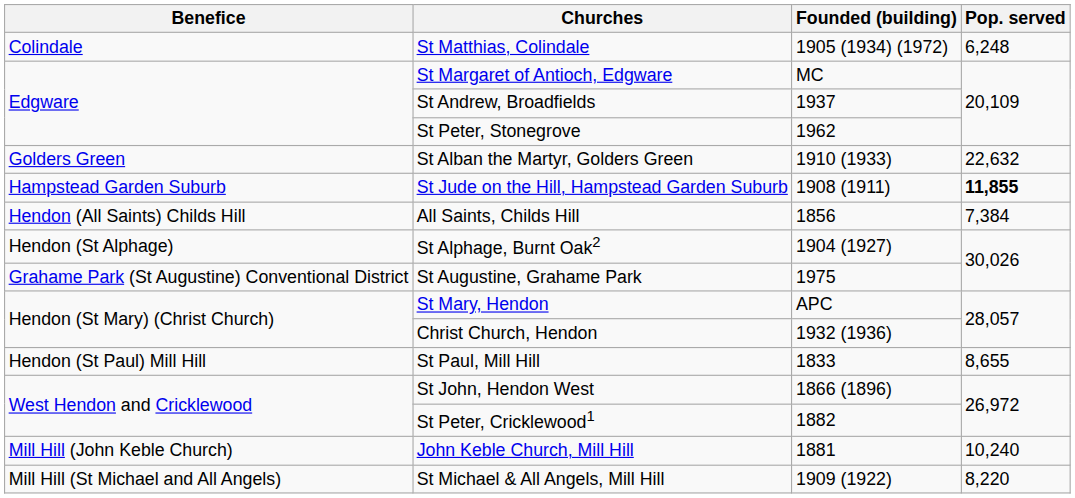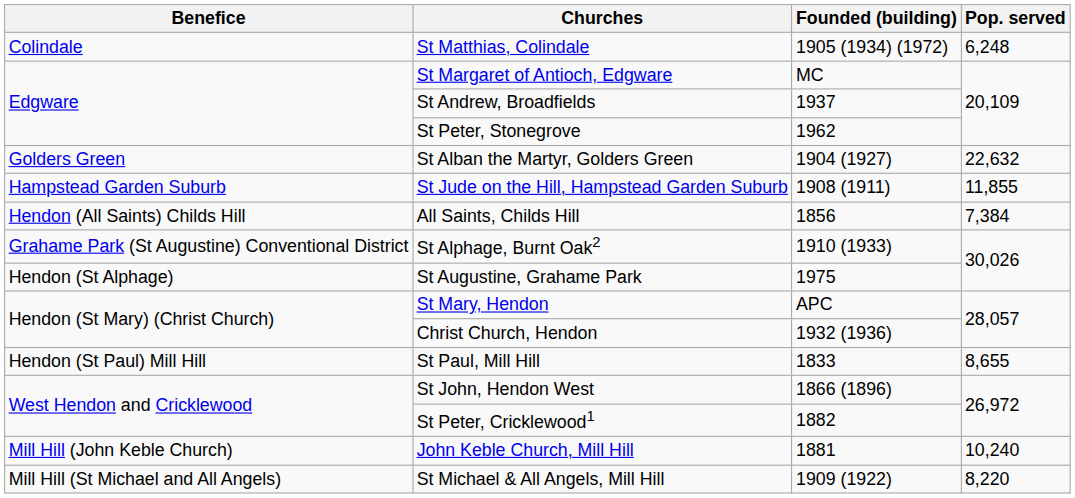 <table class="wikitable">
 <tr>
 <th>Benefice</th>
 <th>Churches</th>
 <th>Founded (building)</th>
 <th>Pop. served</th>
 </tr>
 <tr>
 <td><a href='#'>Colindale</a></td>
 <td><a href='#'>St Matthias, Colindale</a></td>
 <td>1905 (1934) (1972)</td>
 <td>6,248</td>
 </tr>
 <tr>
 <td rowspan="3"><a href='#'>Edgware</a></td>
 <td><a href='#'>St Margaret of Antioch, Edgware</a></td>
 <td>MC</td>
 <td rowspan="3">20,109</td>
 </tr>
 <tr>
 <td>St Andrew, Broadfields</td>
 <td>1937</td>
 </tr>
 <tr>
 <td>St Peter, Stonegrove</td>
 <td>1962</td>
 </tr>
 <tr>
 <td><a href='#'>Golders Green</a></td>
 <td>St Alban the Martyr, Golders Green</td>
-<td>1910 (1933)</td>
+<td>1904 (1927)</td>
 <td>22,632</td>
 </tr>
 <tr>
 <td><a href='#'>Hampstead Garden Suburb</a></td>
 <td><a href='#'>St Jude on the Hill, Hampstead Garden Suburb</a></td>
 <td>1908 (1911)</td>
-<td><strong>11,855</strong></td>
+<td>11,855</td>
 </tr>
 <tr>
 <td><a href='#'>Hendon</a> (All Saints) Childs Hill</td>
 <td>All Saints, Childs Hill</td>
 <td>1856</td>
 <td>7,384</td>
 </tr>
 <tr>
-<td>Hendon (St Alphage)</td>
+<td><a href='#'>Grahame Park</a> (St Augustine) Conventional District</td>
 <td>St Alphage, Burnt Oak<sup>2</sup></td>
-<td>1904 (1927)</td>
+<td>1910 (1933)</td>
 <td rowspan="2">30,026</td>
 </tr>
 <tr>
-<td><a href='#'>Grahame Park</a> (St Augustine) Conventional District</td>
+<td>Hendon (St Alphage)</td>
 <td>St Augustine, Grahame Park</td>
 <td>1975</td>
 </tr>
 <tr>
 <td rowspan="2">Hendon (St Mary) (Christ Church)</td>
 <td><a href='#'>St Mary, Hendon</a></td>
 <td>APC</td>
 <td rowspan="2">28,057</td>
 </tr>
 <tr>
 <td>Christ Church, Hendon</td>
 <td>1932 (1936)</td>
 </tr>
 <tr>
 <td>Hendon (St Paul) Mill Hill</td>
 <td>St Paul, Mill Hill</td>
 <td>1833</td>
 <td>8,655</td>
 </tr>
 <tr>
 <td rowspan="2"><a href='#'>West Hendon</a> and <a href='#'>Cricklewood</a></td>
 <td>St John, Hendon West</td>
 <td>1866 (1896)</td>
 <td rowspan="2">26,972</td>
 </tr>
 <tr>
 <td>St Peter, Cricklewood<sup>1</sup></td>
 <td>1882</td>
 </tr>
 <tr>
 <td><a href='#'>Mill Hill</a> (John Keble Church)</td>
 <td><a href='#'>John Keble Church, Mill Hill</a></td>
 <td>1881</td>
 <td>10,240</td>
 </tr>
 <tr>
 <td>Mill Hill (St Michael and All Angels)</td>
 <td>St Michael & All Angels, Mill Hill</td>
 <td>1909 (1922)</td>
 <td>8,220</td>
 </tr>
 </table>
